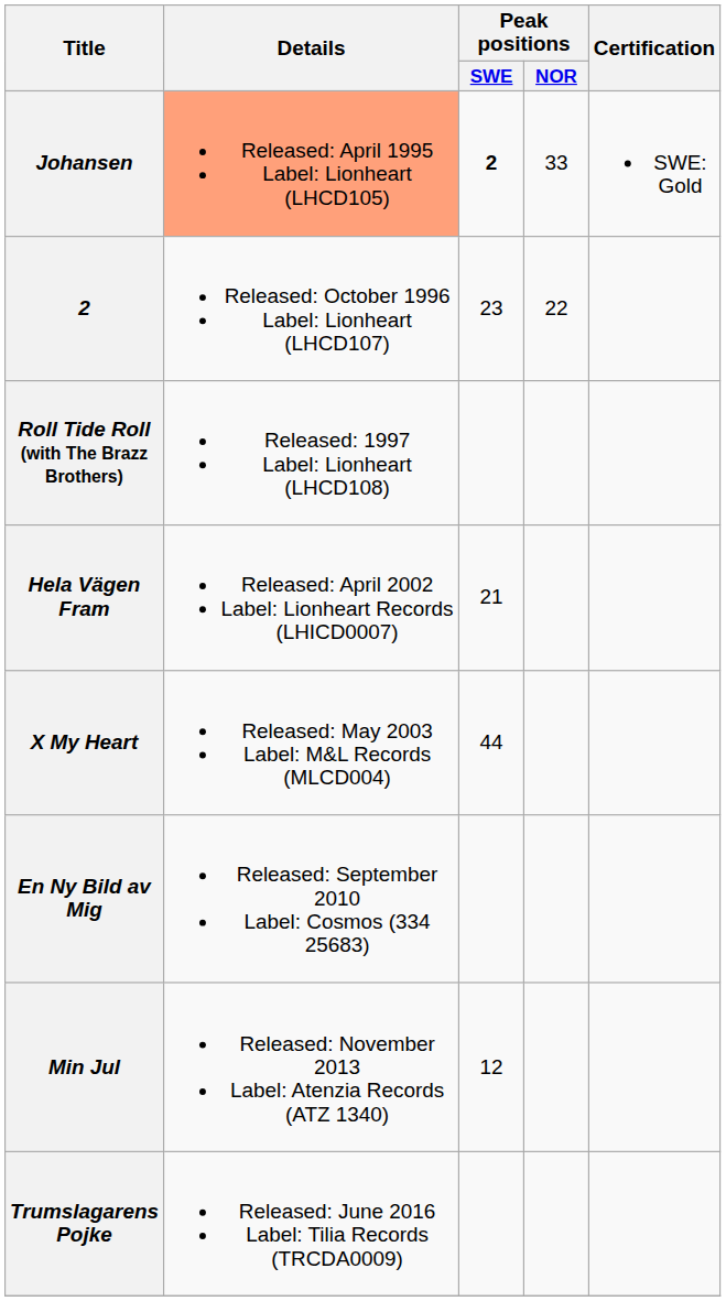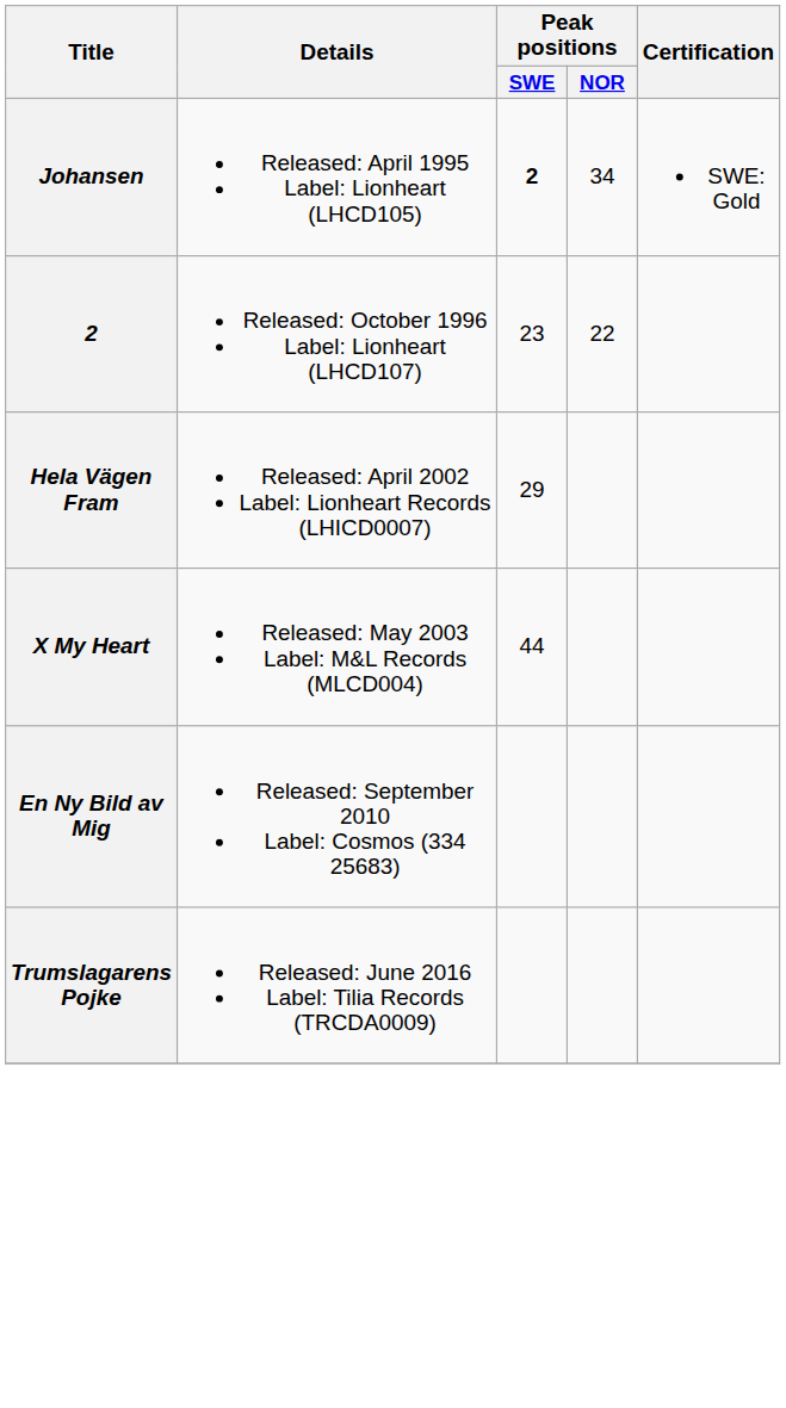 <table class="wikitable plainrowheaders" style="text-align:center;" border="1">
 <tr>
 <th align="center" rowspan="2" width="15">Title</th>
 <th align="center" rowspan="2" width="220">Details</th>
 <th align="center" colspan="2" width="20">Peak positions</th>
 <th align="center" rowspan="2" width="10">Certification</th>
 </tr>
 <tr>
 <th scope="col" style="width:3em;font-size:90%;"><a href='#'>SWE</a><br></th>
 <th scope="col" style="width:3em;font-size:90%;"><a href='#'>NOR</a><br></th>
 </tr>
 <tr>
 <th scope="row"><em>Johansen</em></th>
-<td style="background: lightsalmon;"><br><ul><li>Released: April 1995</li><li>Label: Lionheart (LHCD105)</li></ul></td>
+<td><br><ul><li>Released: April 1995</li><li>Label: Lionheart (LHCD105)</li></ul></td>
 <td style="text-align:center;"><strong>2</strong></td>
-<td style="text-align:center;">33</td>
+<td style="text-align:center;">34</td>
 <td><br><ul><li>SWE: Gold</li></ul></td>
 </tr>
 <tr>
 <th scope="row"><em>2</em></th>
 <td><br><ul><li>Released: October 1996</li><li>Label: Lionheart (LHCD107)</li></ul></td>
 <td style="text-align:center;">23</td>
 <td style="text-align:center;">22</td>
 <td></td>
 </tr>
 <tr>
-<th scope="row"><em>Roll Tide Roll</em> <br><small>(with The Brazz Brothers)</small></th>
-<td><br><ul><li>Released: 1997</li><li>Label: Lionheart (LHCD108)</li></ul></td>
-<td style="text-align:center;"></td>
-<td style="text-align:center;"></td>
-<td></td>
-</tr>
-<tr>
 <th scope="row"><em>Hela Vägen Fram</em></th>
 <td><br><ul><li>Released: April 2002</li><li>Label: Lionheart Records (LHICD0007)</li></ul></td>
-<td style="text-align:center;">21</td>
+<td style="text-align:center;">29</td>
 <td style="text-align:center;"></td>
 <td></td>
 </tr>
 <tr>
 <th scope="row"><em>X My Heart</em></th>
 <td><br><ul><li>Released: May 2003</li><li>Label: M&L Records (MLCD004)</li></ul></td>
 <td style="text-align:center;">44</td>
 <td style="text-align:center;"></td>
 <td></td>
 </tr>
 <tr>
 <th scope="row"><em>En Ny Bild av Mig</em></th>
 <td><br><ul><li>Released: September 2010</li><li>Label: Cosmos (334 25683)</li></ul></td>
 <td style="text-align:center;"></td>
 <td style="text-align:center;"></td>
 <td></td>
 </tr>
 <tr>
-<th scope="row"><em>Min Jul</em></th>
-<td><br><ul><li>Released: November 2013</li><li>Label: Atenzia Records (ATZ 1340)</li></ul></td>
-<td style="text-align:center;">12</td>
-<td style="text-align:center;"></td>
-<td></td>
-</tr>
-<tr>
 <th scope="row"><em>Trumslagarens Pojke</em></th>
 <td><br><ul><li>Released: June 2016</li><li>Label: Tilia Records (TRCDA0009)</li></ul></td>
 <td style="text-align:center;"></td>
 <td style="text-align:center;"></td>
 <td></td>
 </tr>
 <tr>
 </tr>
 </table>
